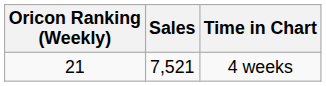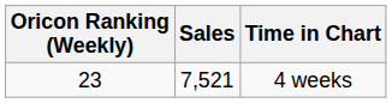 <table class="wikitable">
 <tr>
 <th align="center">Oricon Ranking<br>(Weekly)</th>
 <th align="center">Sales</th>
 <th align="center">Time in Chart</th>
 </tr>
 <tr>
-<td align="center">21</td>
+<td align="center">23</td>
 <td align="center">7,521</td>
 <td align="center">4 weeks</td>
 </tr>
 </table>
